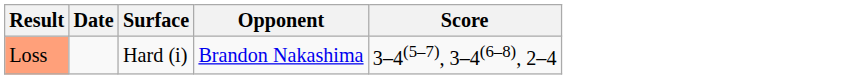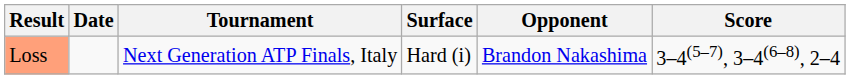 <table class="wikitable">
 <tr>
 <th>Result</th>
 <th>Date</th>
+<th>Tournament</th>
 <th>Surface</th>
 <th>Opponent</th>
 <th class="unsortable">Score</th>
 </tr>
 <tr>
 <td bgcolor=FFA07A>Loss</td>
 <td><a href='#'></a></td>
+<td><a href='#'>Next Generation ATP Finals</a>, Italy</td>
 <td>Hard (i)</td>
 <td> <a href='#'>Brandon Nakashima</a></td>
 <td>3–4<sup>(5–7)</sup>, 3–4<sup>(6–8)</sup>, 2–4</td>
 </tr>
 </table>
